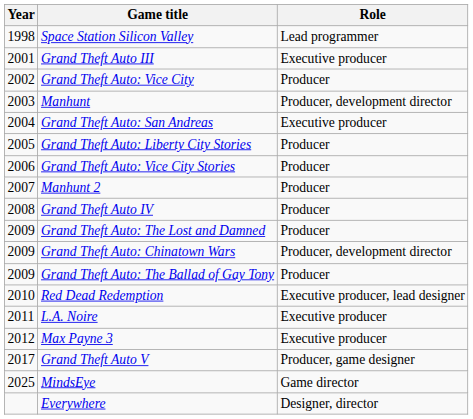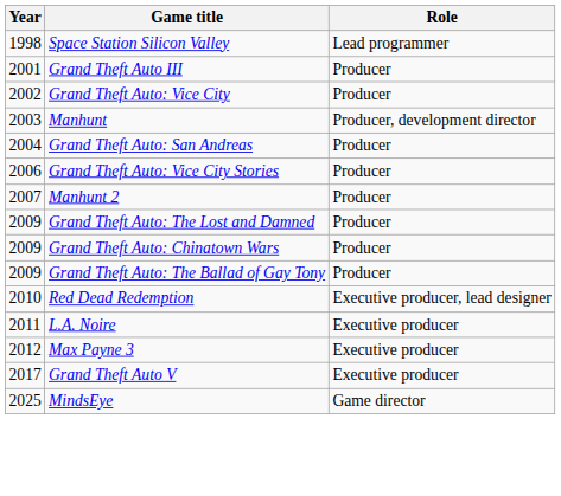 <table class="wikitable sortable" style="border:none; margin:0">
 <tr valign="bottom">
 <th scope="col">Year</th>
 <th scope="col">Game title</th>
 <th scope="col">Role</th>
 </tr>
 <tr>
 <td>1998</td>
 <td><em><a href='#'>Space Station Silicon Valley</a></em></td>
 <td>Lead programmer</td>
 </tr>
 <tr>
 <td>2001</td>
 <td><em><a href='#'>Grand Theft Auto III</a></em></td>
-<td>Executive producer</td>
+<td>Producer</td>
 </tr>
 <tr>
 <td>2002</td>
 <td><em><a href='#'>Grand Theft Auto: Vice City</a></em></td>
 <td>Producer</td>
 </tr>
 <tr>
 <td>2003</td>
 <td><em><a href='#'>Manhunt</a></em></td>
 <td>Producer, development director</td>
 </tr>
 <tr>
 <td>2004</td>
 <td><em><a href='#'>Grand Theft Auto: San Andreas</a></em></td>
-<td>Executive producer</td>
-</tr>
-<tr>
-<td>2005</td>
-<td><em><a href='#'>Grand Theft Auto: Liberty City Stories</a></em></td>
 <td>Producer</td>
 </tr>
 <tr>
 <td>2006</td>
 <td><em><a href='#'>Grand Theft Auto: Vice City Stories</a></em></td>
 <td>Producer</td>
 </tr>
 <tr>
 <td>2007</td>
 <td><em><a href='#'>Manhunt 2</a></em></td>
 <td>Producer</td>
 </tr>
 <tr>
-<td>2008</td>
-<td><em><a href='#'>Grand Theft Auto IV</a></em></td>
-<td>Producer</td>
-</tr>
-<tr>
 <td>2009</td>
 <td><em><a href='#'>Grand Theft Auto: The Lost and Damned</a></em></td>
 <td>Producer</td>
 </tr>
 <tr>
 <td>2009</td>
 <td><em><a href='#'>Grand Theft Auto: Chinatown Wars</a></em></td>
-<td>Producer, development director</td>
+<td>Producer</td>
 </tr>
 <tr>
 <td>2009</td>
 <td><em><a href='#'>Grand Theft Auto: The Ballad of Gay Tony</a></em></td>
 <td>Producer</td>
 </tr>
 <tr>
 <td>2010</td>
 <td><em><a href='#'>Red Dead Redemption</a></em></td>
 <td>Executive producer, lead designer</td>
 </tr>
 <tr>
 <td>2011</td>
 <td><em><a href='#'>L.A. Noire</a></em></td>
 <td>Executive producer</td>
 </tr>
 <tr>
 <td>2012</td>
 <td><em><a href='#'>Max Payne 3</a></em></td>
 <td>Executive producer</td>
 </tr>
 <tr>
 <td>2017</td>
 <td><em><a href='#'>Grand Theft Auto V</a></em></td>
-<td>Producer, game designer</td>
+<td>Executive producer</td>
 </tr>
 <tr>
 <td>2025</td>
 <td><em><a href='#'>MindsEye</a></em></td>
 <td>Game director</td>
 </tr>
-<tr>
-<td></td>
-<td><em><a href='#'>Everywhere</a></em></td>
-<td>Designer, director</td>
-</tr>
 </table>
